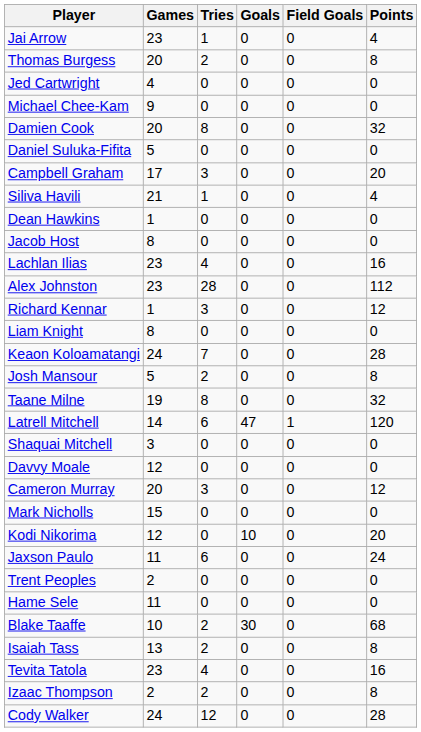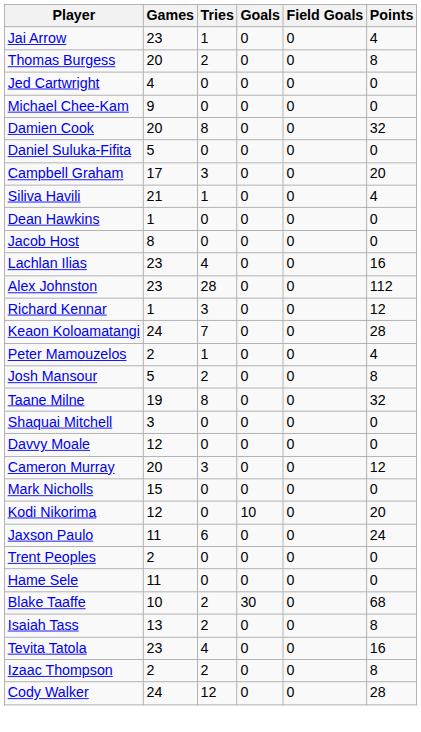 <table class="wikitable">
 <tr>
 <th>Player</th>
 <th>Games</th>
 <th>Tries</th>
 <th>Goals</th>
 <th>Field Goals</th>
 <th>Points</th>
 </tr>
 <tr>
 <td><a href='#'>Jai Arrow</a></td>
 <td>23</td>
 <td>1</td>
 <td>0</td>
 <td>0</td>
 <td>4</td>
 </tr>
 <tr>
 <td><a href='#'>Thomas Burgess</a></td>
 <td>20</td>
 <td>2</td>
 <td>0</td>
 <td>0</td>
 <td>8</td>
 </tr>
 <tr>
 <td><a href='#'>Jed Cartwright</a></td>
 <td>4</td>
 <td>0</td>
 <td>0</td>
 <td>0</td>
 <td>0</td>
 </tr>
 <tr>
 <td><a href='#'>Michael Chee-Kam</a></td>
 <td>9</td>
 <td>0</td>
 <td>0</td>
 <td>0</td>
 <td>0</td>
 </tr>
 <tr>
 <td><a href='#'>Damien Cook</a></td>
 <td>20</td>
 <td>8</td>
 <td>0</td>
 <td>0</td>
 <td>32</td>
 </tr>
 <tr>
 <td><a href='#'>Daniel Suluka-Fifita</a></td>
 <td>5</td>
 <td>0</td>
 <td>0</td>
 <td>0</td>
 <td>0</td>
 </tr>
 <tr>
 <td><a href='#'>Campbell Graham</a></td>
 <td>17</td>
 <td>3</td>
 <td>0</td>
 <td>0</td>
 <td>20</td>
 </tr>
 <tr>
 <td><a href='#'>Siliva Havili</a></td>
 <td>21</td>
 <td>1</td>
 <td>0</td>
 <td>0</td>
 <td>4</td>
 </tr>
 <tr>
 <td><a href='#'>Dean Hawkins</a></td>
 <td>1</td>
 <td>0</td>
 <td>0</td>
 <td>0</td>
 <td>0</td>
 </tr>
 <tr>
 <td><a href='#'>Jacob Host</a></td>
 <td>8</td>
 <td>0</td>
 <td>0</td>
 <td>0</td>
 <td>0</td>
 </tr>
 <tr>
 <td><a href='#'>Lachlan Ilias</a></td>
 <td>23</td>
 <td>4</td>
 <td>0</td>
 <td>0</td>
 <td>16</td>
 </tr>
 <tr>
 <td><a href='#'>Alex Johnston</a></td>
 <td>23</td>
 <td>28</td>
 <td>0</td>
 <td>0</td>
 <td>112</td>
 </tr>
 <tr>
 <td><a href='#'>Richard Kennar</a></td>
 <td>1</td>
 <td>3</td>
 <td>0</td>
 <td>0</td>
 <td>12</td>
 </tr>
 <tr>
-<td><a href='#'>Liam Knight</a></td>
-<td>8</td>
-<td>0</td>
-<td>0</td>
-<td>0</td>
-<td>0</td>
-</tr>
-<tr>
 <td><a href='#'>Keaon Koloamatangi</a></td>
 <td>24</td>
 <td>7</td>
 <td>0</td>
 <td>0</td>
 <td>28</td>
+</tr>
+<tr>
+<td><a href='#'>Peter Mamouzelos</a></td>
+<td>2</td>
+<td>1</td>
+<td>0</td>
+<td>0</td>
+<td>4</td>
 </tr>
 <tr>
 <td><a href='#'>Josh Mansour</a></td>
 <td>5</td>
 <td>2</td>
 <td>0</td>
 <td>0</td>
 <td>8</td>
 </tr>
 <tr>
 <td><a href='#'>Taane Milne</a></td>
 <td>19</td>
 <td>8</td>
 <td>0</td>
 <td>0</td>
 <td>32</td>
-</tr>
-<tr>
-<td><a href='#'>Latrell Mitchell</a></td>
-<td>14</td>
-<td>6</td>
-<td>47</td>
-<td>1</td>
-<td>120</td>
 </tr>
 <tr>
 <td><a href='#'>Shaquai Mitchell</a></td>
 <td>3</td>
 <td>0</td>
 <td>0</td>
 <td>0</td>
 <td>0</td>
 </tr>
 <tr>
 <td><a href='#'>Davvy Moale</a></td>
 <td>12</td>
 <td>0</td>
 <td>0</td>
 <td>0</td>
 <td>0</td>
 </tr>
 <tr>
 <td><a href='#'>Cameron Murray</a></td>
 <td>20</td>
 <td>3</td>
 <td>0</td>
 <td>0</td>
 <td>12</td>
 </tr>
 <tr>
 <td><a href='#'>Mark Nicholls</a></td>
 <td>15</td>
 <td>0</td>
 <td>0</td>
 <td>0</td>
 <td>0</td>
 </tr>
 <tr>
 <td><a href='#'>Kodi Nikorima</a></td>
 <td>12</td>
 <td>0</td>
 <td>10</td>
 <td>0</td>
 <td>20</td>
 </tr>
 <tr>
 <td><a href='#'>Jaxson Paulo</a></td>
 <td>11</td>
 <td>6</td>
 <td>0</td>
 <td>0</td>
 <td>24</td>
 </tr>
 <tr>
 <td><a href='#'>Trent Peoples</a></td>
 <td>2</td>
 <td>0</td>
 <td>0</td>
 <td>0</td>
 <td>0</td>
 </tr>
 <tr>
 <td><a href='#'>Hame Sele</a></td>
 <td>11</td>
 <td>0</td>
 <td>0</td>
 <td>0</td>
 <td>0</td>
 </tr>
 <tr>
 <td><a href='#'>Blake Taaffe</a></td>
 <td>10</td>
 <td>2</td>
 <td>30</td>
 <td>0</td>
 <td>68</td>
 </tr>
 <tr>
 <td><a href='#'>Isaiah Tass</a></td>
 <td>13</td>
 <td>2</td>
 <td>0</td>
 <td>0</td>
 <td>8</td>
 </tr>
 <tr>
 <td><a href='#'>Tevita Tatola</a></td>
 <td>23</td>
 <td>4</td>
 <td>0</td>
 <td>0</td>
 <td>16</td>
 </tr>
 <tr>
 <td><a href='#'>Izaac Thompson</a></td>
 <td>2</td>
 <td>2</td>
 <td>0</td>
 <td>0</td>
 <td>8</td>
 </tr>
 <tr>
 <td><a href='#'>Cody Walker</a></td>
 <td>24</td>
 <td>12</td>
 <td>0</td>
 <td>0</td>
 <td>28</td>
 </tr>
 </table>
